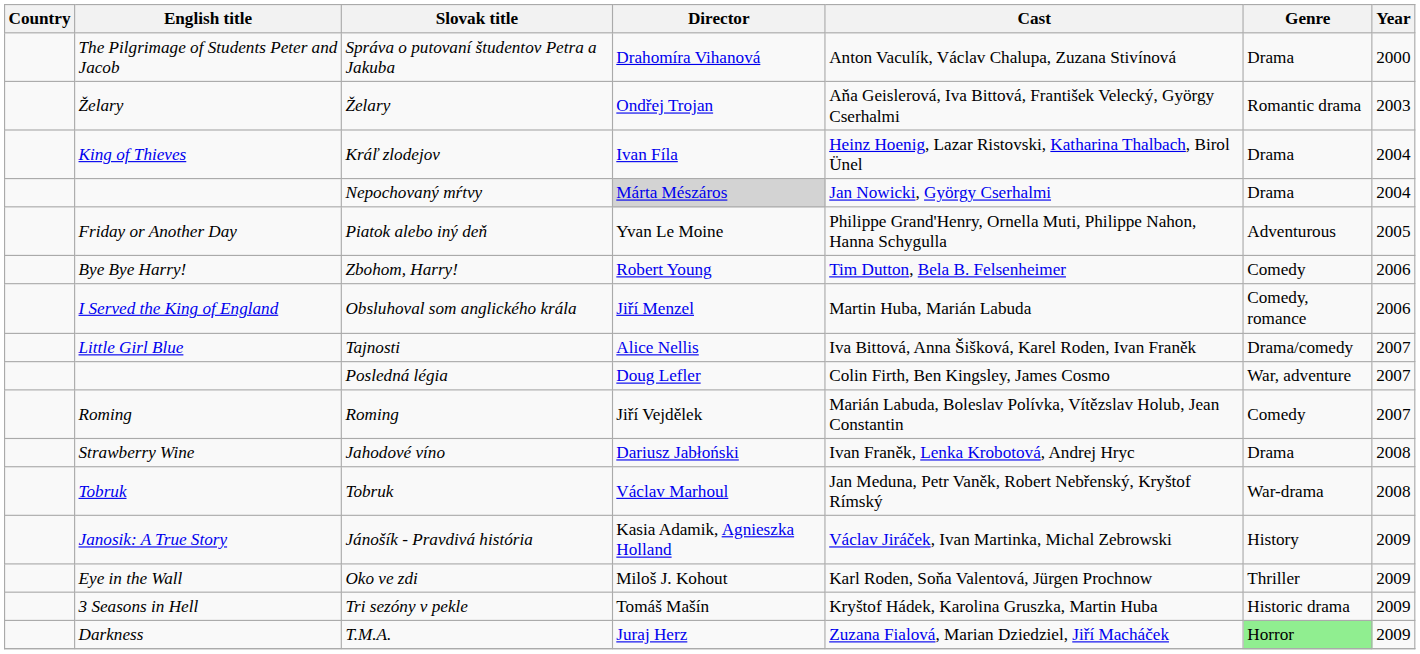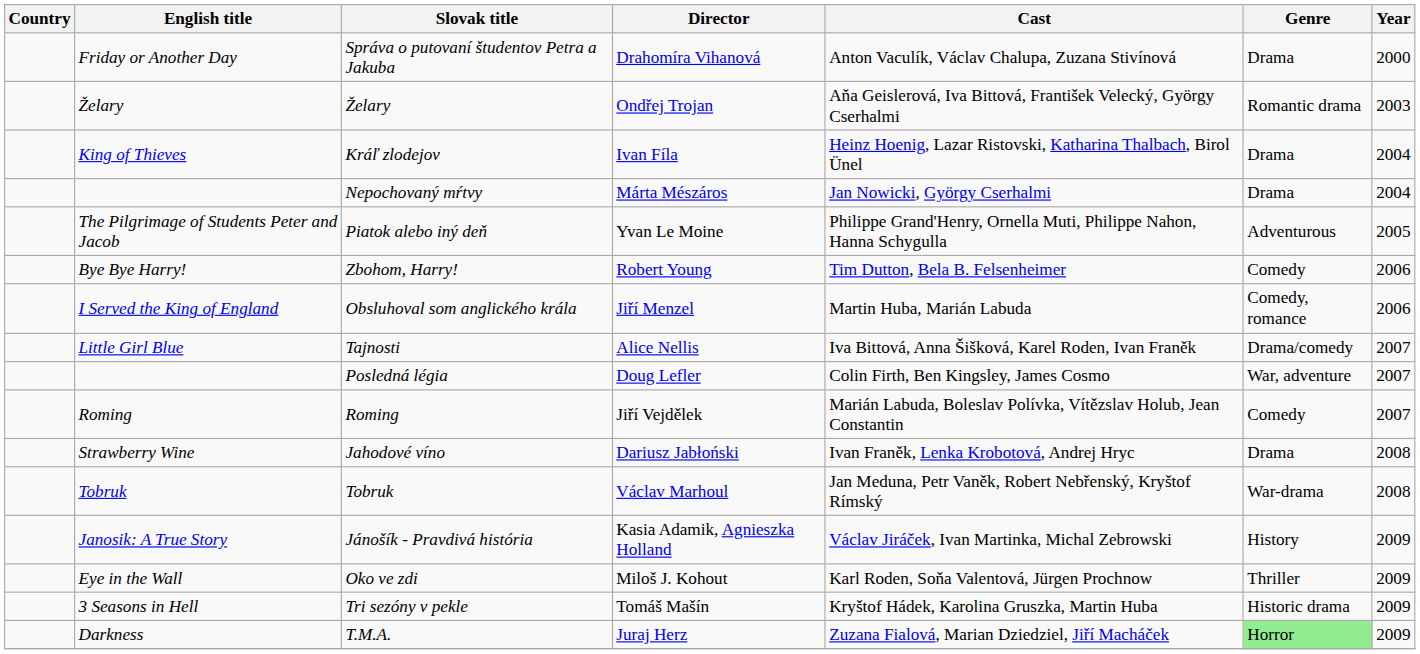 <table class="wikitable" style="font-size: 95%;">
 <tr>
 <th>Country</th>
 <th>English title</th>
 <th>Slovak title</th>
 <th>Director</th>
 <th>Cast</th>
 <th>Genre</th>
 <th>Year</th>
 </tr>
 <tr>
 <td></td>
-<td><em>The Pilgrimage of Students Peter and Jacob</em></td>
+<td><em>Friday or Another Day</em></td>
 <td><em>Správa o putovaní študentov Petra a Jakuba</em></td>
 <td><a href='#'>Drahomíra Vihanová</a></td>
 <td>Anton Vaculík, Václav Chalupa, Zuzana Stivínová</td>
 <td>Drama</td>
 <td>2000</td>
 </tr>
 <tr>
 <td></td>
 <td><em>Želary</em></td>
 <td><em>Želary</em></td>
 <td><a href='#'>Ondřej Trojan</a></td>
 <td>Aňa Geislerová, Iva Bittová, František Velecký, György Cserhalmi</td>
 <td>Romantic drama</td>
 <td>2003</td>
 </tr>
 <tr>
 <td></td>
 <td><em><a href='#'>King of Thieves</a></em></td>
 <td><em>Kráľ zlodejov</em></td>
 <td><a href='#'>Ivan Fíla</a></td>
 <td><a href='#'>Heinz Hoenig</a>, Lazar Ristovski, <a href='#'>Katharina Thalbach</a>, Birol Ünel</td>
 <td>Drama</td>
 <td>2004</td>
 </tr>
 <tr>
 <td></td>
 <td><em></em></td>
 <td><em>Nepochovaný mŕtvy</em></td>
-<td style="background: lightgrey;"><a href='#'>Márta Mészáros</a></td>
+<td><a href='#'>Márta Mészáros</a></td>
 <td><a href='#'>Jan Nowicki</a>, <a href='#'>György Cserhalmi</a></td>
 <td>Drama</td>
 <td>2004</td>
 </tr>
 <tr>
 <td></td>
-<td><em>Friday or Another Day</em></td>
+<td><em>The Pilgrimage of Students Peter and Jacob</em></td>
 <td><em>Piatok alebo iný deň</em></td>
 <td>Yvan Le Moine</td>
 <td>Philippe Grand'Henry, Ornella Muti, Philippe Nahon, Hanna Schygulla</td>
 <td>Adventurous</td>
 <td>2005</td>
 </tr>
 <tr>
 <td></td>
 <td><em>Bye Bye Harry!</em></td>
 <td><em>Zbohom, Harry!</em></td>
 <td><a href='#'>Robert Young</a></td>
 <td><a href='#'>Tim Dutton</a>, <a href='#'>Bela B. Felsenheimer</a></td>
 <td>Comedy</td>
 <td>2006</td>
 </tr>
 <tr>
 <td></td>
 <td><em><a href='#'>I Served the King of England</a></em></td>
 <td><em>Obsluhoval som anglického krála</em></td>
 <td><a href='#'>Jiří Menzel</a></td>
 <td>Martin Huba, Marián Labuda</td>
 <td>Comedy, romance</td>
 <td>2006</td>
 </tr>
 <tr>
 <td></td>
 <td><em><a href='#'>Little Girl Blue</a></em></td>
 <td><em>Tajnosti</em></td>
 <td><a href='#'>Alice Nellis</a></td>
 <td>Iva Bittová, Anna Šišková, Karel Roden, Ivan Franěk</td>
 <td>Drama/comedy</td>
 <td>2007</td>
 </tr>
 <tr>
 <td></td>
 <td><em></em></td>
 <td><em>Posledná légia</em></td>
 <td><a href='#'>Doug Lefler</a></td>
 <td>Colin Firth, Ben Kingsley, James Cosmo</td>
 <td>War, adventure</td>
 <td>2007</td>
 </tr>
 <tr>
 <td></td>
 <td><em>Roming</em></td>
 <td><em>Roming</em></td>
 <td>Jiří Vejdělek</td>
 <td>Marián Labuda, Boleslav Polívka, Vítězslav Holub, Jean Constantin</td>
 <td>Comedy</td>
 <td>2007</td>
 </tr>
 <tr>
 <td></td>
 <td><em>Strawberry Wine</em></td>
 <td><em>Jahodové víno</em></td>
 <td><a href='#'>Dariusz Jabłoński</a></td>
 <td>Ivan Franěk, <a href='#'>Lenka Krobotová</a>, Andrej Hryc</td>
 <td>Drama</td>
 <td>2008</td>
 </tr>
 <tr>
 <td></td>
 <td><em><a href='#'>Tobruk</a></em></td>
 <td><em>Tobruk</em></td>
 <td><a href='#'>Václav Marhoul</a></td>
 <td>Jan Meduna, Petr Vaněk, Robert Nebřenský, Kryštof Rímský</td>
 <td>War-drama</td>
 <td>2008</td>
 </tr>
 <tr>
 <td></td>
 <td><em><a href='#'>Janosik: A True Story</a></em></td>
 <td><em>Jánošík - Pravdivá história</em></td>
 <td>Kasia Adamik, <a href='#'>Agnieszka Holland</a></td>
 <td><a href='#'>Václav Jiráček</a>, Ivan Martinka, Michal Zebrowski</td>
 <td>History</td>
 <td>2009</td>
 </tr>
 <tr>
 <td></td>
 <td><em>Eye in the Wall</em></td>
 <td><em>Oko ve zdi</em></td>
 <td>Miloš J. Kohout</td>
 <td>Karl Roden,  Soňa Valentová, Jürgen Prochnow</td>
 <td>Thriller</td>
 <td>2009</td>
 </tr>
 <tr>
 <td></td>
 <td><em>3 Seasons in Hell</em></td>
 <td><em>Tri sezóny v pekle</em></td>
 <td>Tomáš Mašín</td>
 <td>Kryštof Hádek, Karolina Gruszka, Martin Huba</td>
 <td>Historic drama</td>
 <td>2009</td>
 </tr>
 <tr>
 <td></td>
 <td><em>Darkness</em></td>
 <td><em>T.M.A.</em></td>
 <td><a href='#'>Juraj Herz</a></td>
 <td><a href='#'>Zuzana Fialová</a>, Marian Dziedziel, <a href='#'>Jiří Macháček</a></td>
 <td style="background: lightgreen;">Horror</td>
 <td>2009</td>
 </tr>
 <tr>
 </tr>
 </table>
